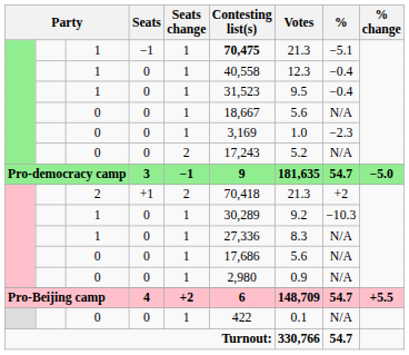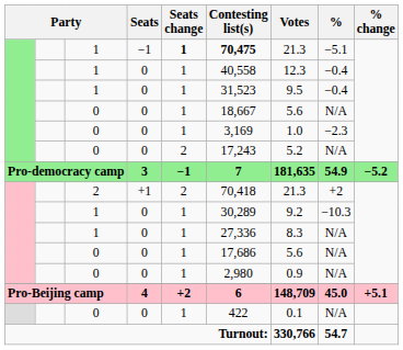 <table class="wikitable">
 <tr>
 <th colspan="3" rowspan="1" align="center">Party</th>
 <th align="center">Seats</th>
 <th align="center">Seats<br>change</th>
 <th align="center">Contesting<br>list(s)</th>
 <th align="center">Votes</th>
 <th align="center">%</th>
 <th align="center">%<br>change</th>
 </tr>
 <tr>
 <td bgcolor="LightGreen" rowspan="6"></td>
 <td></td>
 <td align="center">1</td>
 <td align="center">−1</td>
-<td align="center">1</td>
+<td align="center"><strong>1</strong></td>
 <td align="center"><strong>70,475</strong></td>
 <td align="center">21.3</td>
 <td align="center">−5.1</td>
 </tr>
 <tr>
 <td></td>
 <td align="center">1</td>
 <td align="center">0</td>
 <td align="center">1</td>
 <td align="center">40,558</td>
 <td align="center">12.3</td>
 <td align="center">−0.4</td>
 </tr>
 <tr>
 <td></td>
 <td align="center">1</td>
 <td align="center">0</td>
 <td align="center">1</td>
 <td align="center">31,523</td>
 <td align="center">9.5</td>
 <td align="center">−0.4</td>
 </tr>
 <tr>
 <td></td>
 <td align="center">0</td>
 <td align="center">0</td>
 <td align="center">1</td>
 <td align="center">18,667</td>
 <td align="center">5.6</td>
 <td align="center">N/A</td>
 </tr>
 <tr>
 <td></td>
 <td align="center">0</td>
 <td align="center">0</td>
 <td align="center">1</td>
 <td align="center">3,169</td>
 <td align="center">1.0</td>
 <td align="center">−2.3</td>
 </tr>
 <tr>
 <td></td>
 <td align="center">0</td>
 <td align="center">0</td>
 <td align="center">2</td>
 <td align="center">17,243</td>
 <td align="center">5.2</td>
 <td align="center">N/A</td>
 </tr>
 <tr bgcolor="LightGreen">
 <td colspan=3><strong>Pro-democracy camp</strong></td>
 <td align="center"><strong>3</strong></td>
 <td align="center"><strong>−1</strong></td>
-<td align="center"><strong>9</strong></td>
+<td align="center"><strong>7</strong></td>
 <td align="center"><strong>181,635</strong></td>
-<td align="center"><strong>54.7</strong></td>
-<td align="center"><strong>−5.0</strong></td>
+<td align="center"><strong>54.9</strong></td>
+<td align="center"><strong>−5.2</strong></td>
 </tr>
 <tr>
 <td bgcolor="Pink" rowspan="5"></td>
 <td></td>
 <td align="center">2</td>
 <td align="center">+1</td>
 <td align="center">2</td>
 <td align="center">70,418</td>
 <td align="center">21.3</td>
 <td align="center">+2</td>
 </tr>
 <tr>
 <td></td>
 <td align="center">1</td>
 <td align="center">0</td>
 <td align="center">1</td>
 <td align="center">30,289</td>
 <td align="center">9.2</td>
 <td align="center">−10.3</td>
 </tr>
 <tr>
 <td></td>
 <td align="center">1</td>
 <td align="center">0</td>
 <td align="center">1</td>
 <td align="center">27,336</td>
 <td align="center">8.3</td>
 <td align="center">N/A</td>
 </tr>
 <tr>
 <td></td>
 <td align="center">0</td>
 <td align="center">0</td>
 <td align="center">1</td>
 <td align="center">17,686</td>
 <td align="center">5.6</td>
 <td align="center">N/A</td>
 </tr>
 <tr>
 <td></td>
 <td align="center">0</td>
 <td align="center">0</td>
 <td align="center">1</td>
 <td align="center">2,980</td>
 <td align="center">0.9</td>
 <td align="center">N/A</td>
 </tr>
 <tr>
 </tr>
 <tr bgcolor="Pink">
 <td colspan=3><strong>Pro-Beijing camp</strong></td>
 <td align="center"><strong>4</strong></td>
 <td align="center"><strong>+2</strong></td>
 <td align="center"><strong>6</strong></td>
 <td align="center"><strong>148,709</strong></td>
-<td align="center"><strong>54.7</strong></td>
-<td align="center"><strong>+5.5</strong></td>
+<td align="center"><strong>45.0</strong></td>
+<td align="center"><strong>+5.1</strong></td>
 </tr>
 <tr>
 <td bgcolor="#DDDDDD"></td>
 <td></td>
 <td align="center">0</td>
 <td align="center">0</td>
 <td align="center">1</td>
 <td align="center">422</td>
 <td align="center">0.1</td>
 <td align="center">N/A</td>
 </tr>
 <tr>
 <td colspan="6" rowspan="1" align="right"><strong>Turnout:</strong></td>
 <td align="center"><strong>330,766</strong></td>
 <td align="center"><strong>54.7</strong></td>
 <td align="center"></td>
 </tr>
 </table>
